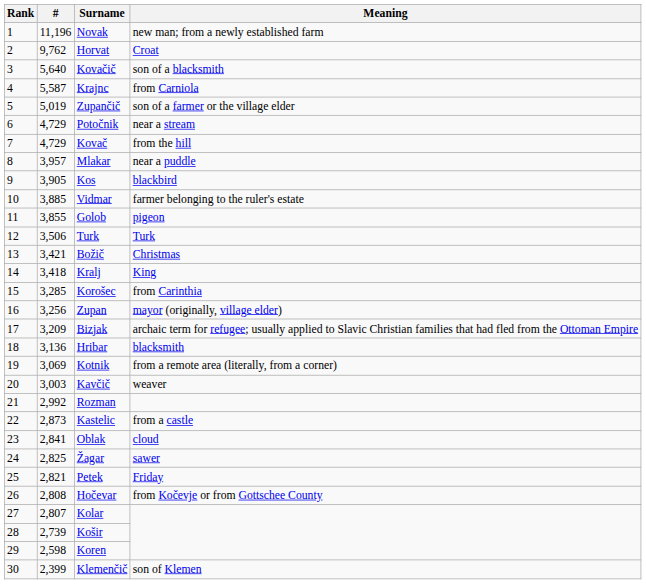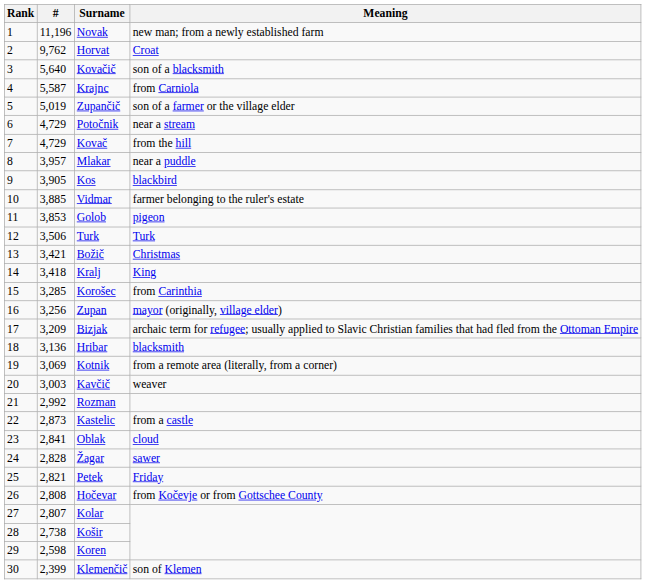 <table class="wikitable">
 <tr>
 <th>Rank</th>
 <th>#</th>
 <th>Surname</th>
 <th>Meaning</th>
 </tr>
 <tr>
 <td>1</td>
 <td>11,196</td>
 <td><a href='#'>Novak</a></td>
 <td>new man; from a newly established farm</td>
 </tr>
 <tr>
 <td>2</td>
 <td>9,762</td>
 <td><a href='#'>Horvat</a></td>
 <td><a href='#'>Croat</a></td>
 </tr>
 <tr>
 <td>3</td>
 <td>5,640</td>
 <td><a href='#'>Kovačič</a></td>
 <td>son of a <a href='#'>blacksmith</a></td>
 </tr>
 <tr>
 <td>4</td>
 <td>5,587</td>
 <td><a href='#'>Krajnc</a></td>
 <td>from <a href='#'>Carniola</a></td>
 </tr>
 <tr>
 <td>5</td>
 <td>5,019</td>
 <td><a href='#'>Zupančič</a></td>
 <td>son of a <a href='#'>farmer</a> or the village elder</td>
 </tr>
 <tr>
 <td>6</td>
 <td>4,729</td>
 <td><a href='#'>Potočnik</a></td>
 <td>near a <a href='#'>stream</a></td>
 </tr>
 <tr>
 <td>7</td>
 <td>4,729</td>
 <td><a href='#'>Kovač</a></td>
 <td>from the <a href='#'>hill</a></td>
 </tr>
 <tr>
 <td>8</td>
 <td>3,957</td>
 <td><a href='#'>Mlakar</a></td>
 <td>near a <a href='#'>puddle</a></td>
 </tr>
 <tr>
 <td>9</td>
 <td>3,905</td>
 <td><a href='#'>Kos</a></td>
 <td><a href='#'>blackbird</a></td>
 </tr>
 <tr>
 <td>10</td>
 <td>3,885</td>
 <td><a href='#'>Vidmar</a></td>
 <td>farmer belonging to the ruler's estate</td>
 </tr>
 <tr>
 <td>11</td>
-<td>3,855</td>
+<td>3,853</td>
 <td><a href='#'>Golob</a></td>
 <td><a href='#'>pigeon</a></td>
 </tr>
 <tr>
 <td>12</td>
 <td>3,506</td>
 <td><a href='#'>Turk</a></td>
 <td><a href='#'>Turk</a></td>
 </tr>
 <tr>
 <td>13</td>
 <td>3,421</td>
 <td><a href='#'>Božič</a></td>
 <td><a href='#'>Christmas</a></td>
 </tr>
 <tr>
 <td>14</td>
 <td>3,418</td>
 <td><a href='#'>Kralj</a></td>
 <td><a href='#'>King</a></td>
 </tr>
 <tr>
 <td>15</td>
 <td>3,285</td>
 <td><a href='#'>Korošec</a></td>
 <td>from <a href='#'>Carinthia</a></td>
 </tr>
 <tr>
 <td>16</td>
 <td>3,256</td>
 <td><a href='#'>Zupan</a></td>
 <td><a href='#'>mayor</a> (originally, <a href='#'>village elder</a>)</td>
 </tr>
 <tr>
 <td>17</td>
 <td>3,209</td>
 <td><a href='#'>Bizjak</a></td>
 <td>archaic term for <a href='#'>refugee</a>; usually applied to Slavic Christian families that had fled from the <a href='#'>Ottoman Empire</a></td>
 </tr>
 <tr>
 <td>18</td>
 <td>3,136</td>
 <td><a href='#'>Hribar</a></td>
 <td><a href='#'>blacksmith</a></td>
 </tr>
 <tr>
 <td>19</td>
 <td>3,069</td>
 <td><a href='#'>Kotnik</a></td>
 <td>from a remote area (literally, from a corner)</td>
 </tr>
 <tr>
 <td>20</td>
 <td>3,003</td>
 <td><a href='#'>Kavčič</a></td>
 <td>weaver</td>
 </tr>
 <tr>
 <td>21</td>
 <td>2,992</td>
 <td><a href='#'>Rozman</a></td>
 </tr>
 <tr>
 <td>22</td>
 <td>2,873</td>
 <td><a href='#'>Kastelic</a></td>
 <td>from a <a href='#'>castle</a></td>
 </tr>
 <tr>
 <td>23</td>
 <td>2,841</td>
 <td><a href='#'>Oblak</a></td>
 <td><a href='#'>cloud</a></td>
 </tr>
 <tr>
 <td>24</td>
-<td>2,825</td>
+<td>2,828</td>
 <td><a href='#'>Žagar</a></td>
 <td><a href='#'>sawer</a></td>
 </tr>
 <tr>
 <td>25</td>
 <td>2,821</td>
 <td><a href='#'>Petek</a></td>
 <td><a href='#'>Friday</a></td>
 </tr>
 <tr>
 <td>26</td>
 <td>2,808</td>
 <td><a href='#'>Hočevar</a></td>
 <td>from <a href='#'>Kočevje</a> or from <a href='#'>Gottschee County</a></td>
 </tr>
 <tr>
 <td>27</td>
 <td>2,807</td>
 <td><a href='#'>Kolar</a></td>
 </tr>
 <tr>
 <td>28</td>
-<td>2,739</td>
+<td>2,738</td>
 <td><a href='#'>Košir</a></td>
 </tr>
 <tr>
 <td>29</td>
 <td>2,598</td>
 <td><a href='#'>Koren</a></td>
 </tr>
 <tr>
 <td>30</td>
 <td>2,399</td>
 <td><a href='#'>Klemenčič</a></td>
 <td>son of <a href='#'>Klemen</a></td>
 </tr>
 </table>
